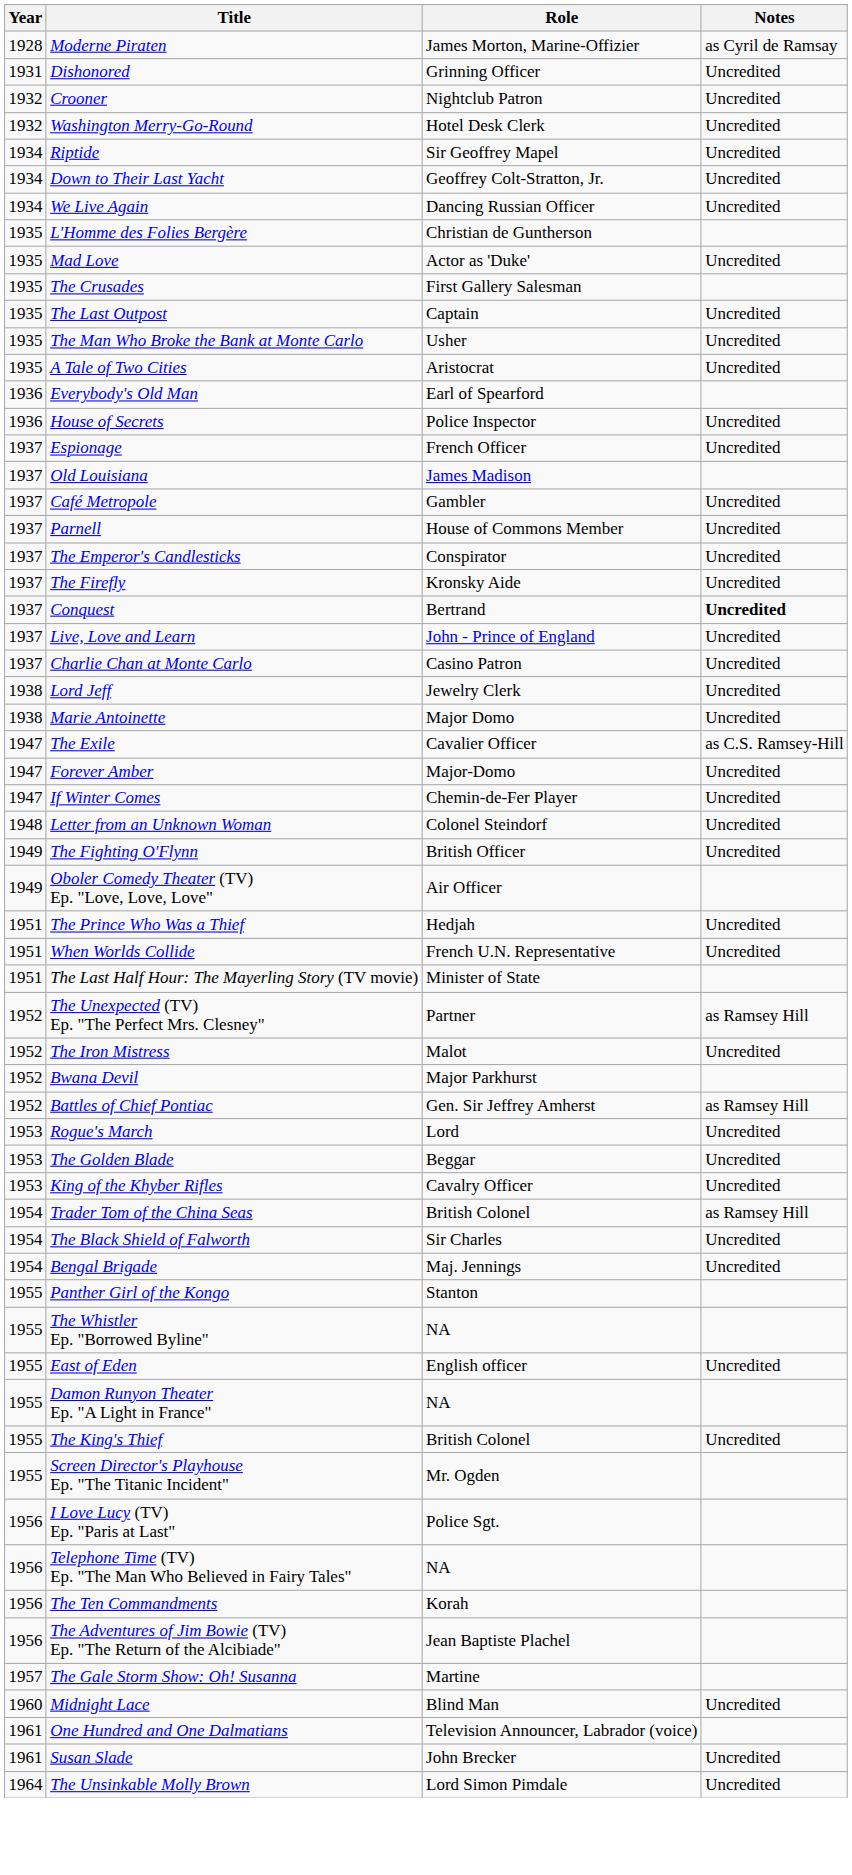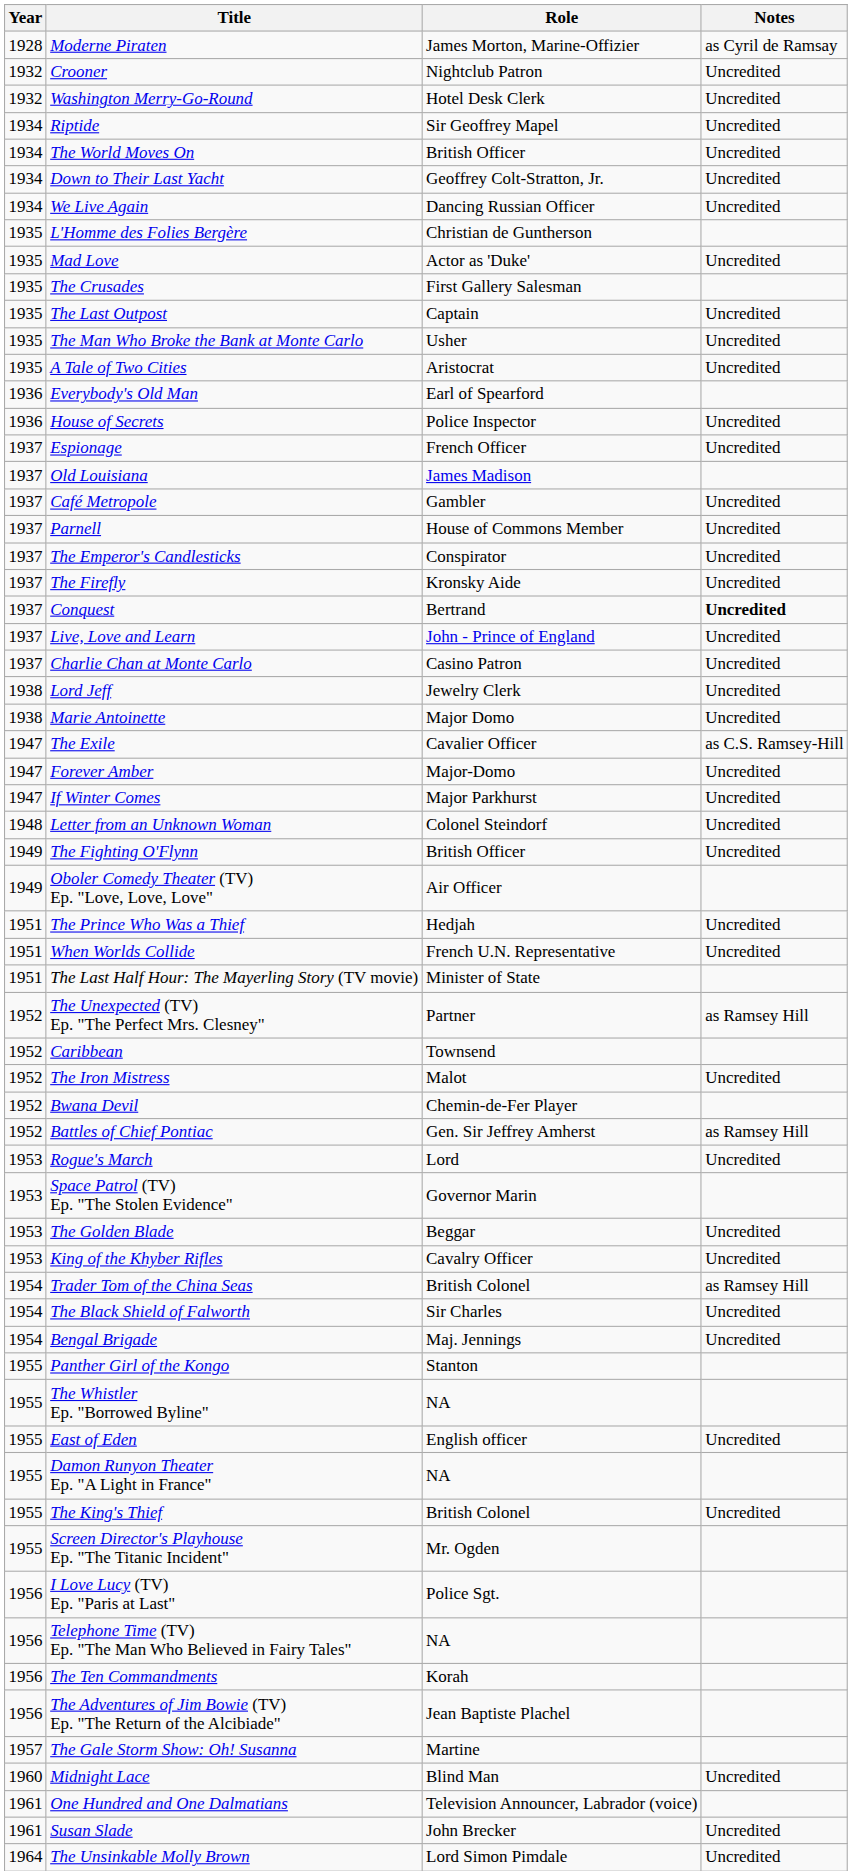 <table class="wikitable">
 <tr>
 <th>Year</th>
 <th>Title</th>
 <th>Role</th>
 <th>Notes</th>
 </tr>
 <tr>
 <td>1928</td>
 <td><em><a href='#'>Moderne Piraten</a></em></td>
 <td>James Morton, Marine-Offizier</td>
 <td>as Cyril de Ramsay</td>
-</tr>
-<tr>
-<td>1931</td>
-<td><em><a href='#'>Dishonored</a></em></td>
-<td>Grinning Officer</td>
-<td>Uncredited</td>
 </tr>
 <tr>
 <td>1932</td>
 <td><em><a href='#'>Crooner</a></em></td>
 <td>Nightclub Patron</td>
 <td>Uncredited</td>
 </tr>
 <tr>
 <td>1932</td>
 <td><em><a href='#'>Washington Merry-Go-Round</a></em></td>
 <td>Hotel Desk Clerk</td>
 <td>Uncredited</td>
 </tr>
 <tr>
 <td>1934</td>
 <td><em><a href='#'>Riptide</a></em></td>
 <td>Sir Geoffrey Mapel</td>
+<td>Uncredited</td>
+</tr>
+<tr>
+<td>1934</td>
+<td><em><a href='#'>The World Moves On</a></em></td>
+<td>British Officer</td>
 <td>Uncredited</td>
 </tr>
 <tr>
 <td>1934</td>
 <td><em><a href='#'>Down to Their Last Yacht</a></em></td>
 <td>Geoffrey Colt-Stratton, Jr.</td>
 <td>Uncredited</td>
 </tr>
 <tr>
 <td>1934</td>
 <td><em><a href='#'>We Live Again</a></em></td>
 <td>Dancing Russian Officer</td>
 <td>Uncredited</td>
 </tr>
 <tr>
 <td>1935</td>
 <td><em><a href='#'>L'Homme des Folies Bergère</a></em></td>
 <td>Christian de Guntherson</td>
 <td></td>
 </tr>
 <tr>
 <td>1935</td>
 <td><em><a href='#'>Mad Love</a></em></td>
 <td>Actor as 'Duke'</td>
 <td>Uncredited</td>
 </tr>
 <tr>
 <td>1935</td>
 <td><em><a href='#'>The Crusades</a></em></td>
 <td>First Gallery Salesman</td>
 <td></td>
 </tr>
 <tr>
 <td>1935</td>
 <td><em><a href='#'>The Last Outpost</a></em></td>
 <td>Captain</td>
 <td>Uncredited</td>
 </tr>
 <tr>
 <td>1935</td>
 <td><em><a href='#'>The Man Who Broke the Bank at Monte Carlo</a></em></td>
 <td>Usher</td>
 <td>Uncredited</td>
 </tr>
 <tr>
 <td>1935</td>
 <td><em><a href='#'>A Tale of Two Cities</a></em></td>
 <td>Aristocrat</td>
 <td>Uncredited</td>
 </tr>
 <tr>
 <td>1936</td>
 <td><em><a href='#'>Everybody's Old Man</a></em></td>
 <td>Earl of Spearford</td>
 <td></td>
 </tr>
 <tr>
 <td>1936</td>
 <td><em><a href='#'>House of Secrets</a></em></td>
 <td>Police Inspector</td>
 <td>Uncredited</td>
 </tr>
 <tr>
 <td>1937</td>
 <td><em><a href='#'>Espionage</a></em></td>
 <td>French Officer</td>
 <td>Uncredited</td>
 </tr>
 <tr>
 <td>1937</td>
 <td><em><a href='#'>Old Louisiana</a></em></td>
 <td><a href='#'>James Madison</a></td>
 <td></td>
 </tr>
 <tr>
 <td>1937</td>
 <td><em><a href='#'>Café Metropole</a></em></td>
 <td>Gambler</td>
 <td>Uncredited</td>
 </tr>
 <tr>
 <td>1937</td>
 <td><em><a href='#'>Parnell</a></em></td>
 <td>House of Commons Member</td>
 <td>Uncredited</td>
 </tr>
 <tr>
 <td>1937</td>
 <td><em><a href='#'>The Emperor's Candlesticks</a></em></td>
 <td>Conspirator</td>
 <td>Uncredited</td>
 </tr>
 <tr>
 <td>1937</td>
 <td><em><a href='#'>The Firefly</a></em></td>
 <td>Kronsky Aide</td>
 <td>Uncredited</td>
 </tr>
 <tr>
 <td>1937</td>
 <td><em><a href='#'>Conquest</a></em></td>
 <td>Bertrand</td>
 <td><strong>Uncredited</strong></td>
 </tr>
 <tr>
 <td>1937</td>
 <td><em><a href='#'>Live, Love and Learn</a></em></td>
 <td><a href='#'>John - Prince of England</a></td>
 <td>Uncredited</td>
 </tr>
 <tr>
 <td>1937</td>
 <td><em><a href='#'>Charlie Chan at Monte Carlo</a></em></td>
 <td>Casino Patron</td>
 <td>Uncredited</td>
 </tr>
 <tr>
 <td>1938</td>
 <td><em><a href='#'>Lord Jeff</a></em></td>
 <td>Jewelry Clerk</td>
 <td>Uncredited</td>
 </tr>
 <tr>
 <td>1938</td>
 <td><em><a href='#'>Marie Antoinette</a></em></td>
 <td>Major Domo</td>
 <td>Uncredited</td>
 </tr>
 <tr>
 <td>1947</td>
 <td><em><a href='#'>The Exile</a></em></td>
 <td>Cavalier Officer</td>
 <td>as C.S. Ramsey-Hill</td>
 </tr>
 <tr>
 <td>1947</td>
 <td><em><a href='#'>Forever Amber</a></em></td>
 <td>Major-Domo</td>
 <td>Uncredited</td>
 </tr>
 <tr>
 <td>1947</td>
 <td><em><a href='#'>If Winter Comes</a></em></td>
-<td>Chemin-de-Fer Player</td>
+<td>Major Parkhurst</td>
 <td>Uncredited</td>
 </tr>
 <tr>
 <td>1948</td>
 <td><em><a href='#'>Letter from an Unknown Woman</a></em></td>
 <td>Colonel Steindorf</td>
 <td>Uncredited</td>
 </tr>
 <tr>
 <td>1949</td>
 <td><em><a href='#'>The Fighting O'Flynn</a></em></td>
 <td>British Officer</td>
 <td>Uncredited</td>
 </tr>
 <tr>
 <td>1949</td>
 <td><em><a href='#'>Oboler Comedy Theater</a></em> (TV)<br>Ep. "Love, Love, Love"</td>
 <td>Air Officer</td>
 <td></td>
 </tr>
 <tr>
 <td>1951</td>
 <td><em><a href='#'>The Prince Who Was a Thief</a></em></td>
 <td>Hedjah</td>
 <td>Uncredited</td>
 </tr>
 <tr>
 <td>1951</td>
 <td><em><a href='#'>When Worlds Collide</a></em></td>
 <td>French U.N. Representative</td>
 <td>Uncredited</td>
 </tr>
 <tr>
 <td>1951</td>
 <td><em>The Last Half Hour: The Mayerling Story</em> (TV movie)</td>
 <td>Minister of State</td>
 <td></td>
 </tr>
 <tr>
 <td>1952</td>
 <td><em><a href='#'>The Unexpected</a></em> (TV)<br>Ep. "The Perfect Mrs. Clesney"</td>
 <td>Partner</td>
 <td>as Ramsey Hill</td>
 </tr>
 <tr>
 <td>1952</td>
+<td><em><a href='#'>Caribbean</a></em></td>
+<td>Townsend</td>
+<td></td>
+</tr>
+<tr>
+<td>1952</td>
 <td><em><a href='#'>The Iron Mistress</a></em></td>
 <td>Malot</td>
 <td>Uncredited</td>
 </tr>
 <tr>
 <td>1952</td>
 <td><em><a href='#'>Bwana Devil</a></em></td>
-<td>Major Parkhurst</td>
+<td>Chemin-de-Fer Player</td>
 <td></td>
 </tr>
 <tr>
 <td>1952</td>
 <td><em><a href='#'>Battles of Chief Pontiac</a></em></td>
 <td>Gen. Sir Jeffrey Amherst</td>
 <td>as Ramsey Hill</td>
 </tr>
 <tr>
 <td>1953</td>
 <td><em><a href='#'>Rogue's March</a></em></td>
 <td>Lord</td>
 <td>Uncredited</td>
+</tr>
+<tr>
+<td>1953</td>
+<td><em><a href='#'>Space Patrol</a></em> (TV)<br>Ep. "The Stolen Evidence"</td>
+<td>Governor Marin</td>
+<td></td>
 </tr>
 <tr>
 <td>1953</td>
 <td><em><a href='#'>The Golden Blade</a></em></td>
 <td>Beggar</td>
 <td>Uncredited</td>
 </tr>
 <tr>
 <td>1953</td>
 <td><em><a href='#'>King of the Khyber Rifles</a></em></td>
 <td>Cavalry Officer</td>
 <td>Uncredited</td>
 </tr>
 <tr>
 <td>1954</td>
 <td><em><a href='#'>Trader Tom of the China Seas</a></em></td>
 <td>British Colonel</td>
 <td>as Ramsey Hill</td>
 </tr>
 <tr>
 <td>1954</td>
 <td><em><a href='#'>The Black Shield of Falworth</a></em></td>
 <td>Sir Charles</td>
 <td>Uncredited</td>
 </tr>
 <tr>
 <td>1954</td>
 <td><em><a href='#'>Bengal Brigade</a></em></td>
 <td>Maj. Jennings</td>
 <td>Uncredited</td>
 </tr>
 <tr>
 <td>1955</td>
 <td><em><a href='#'>Panther Girl of the Kongo</a></em></td>
 <td>Stanton</td>
 <td></td>
 </tr>
 <tr>
 <td>1955</td>
 <td><em><a href='#'>The Whistler</a></em><br>Ep. "Borrowed Byline"</td>
 <td>NA</td>
 <td></td>
 </tr>
 <tr>
 <td>1955</td>
 <td><em><a href='#'>East of Eden</a></em></td>
 <td>English officer</td>
 <td>Uncredited</td>
 </tr>
 <tr>
 <td>1955</td>
 <td><em><a href='#'>Damon Runyon Theater</a></em><br>Ep. "A Light in France"</td>
 <td>NA</td>
 <td></td>
 </tr>
 <tr>
 <td>1955</td>
 <td><em><a href='#'>The King's Thief</a></em></td>
 <td>British Colonel</td>
 <td>Uncredited</td>
 </tr>
 <tr>
 <td>1955</td>
 <td><em><a href='#'>Screen Director's Playhouse</a></em><br>Ep. "The Titanic Incident"</td>
 <td>Mr. Ogden</td>
 <td></td>
 </tr>
 <tr>
 <td>1956</td>
 <td><em><a href='#'>I Love Lucy</a></em> (TV)<br>Ep. "Paris at Last"</td>
 <td>Police Sgt.</td>
 <td></td>
 </tr>
 <tr>
 <td>1956</td>
 <td><em><a href='#'>Telephone Time</a></em> (TV)<br>Ep. "The Man Who Believed in Fairy Tales"</td>
 <td>NA</td>
 <td></td>
 </tr>
 <tr>
 <td>1956</td>
 <td><em><a href='#'>The Ten Commandments</a></em></td>
 <td>Korah</td>
 <td></td>
 </tr>
 <tr>
 <td>1956</td>
 <td><em><a href='#'>The Adventures of Jim Bowie</a></em> (TV)<br>Ep. "The Return of the Alcibiade"</td>
 <td>Jean Baptiste Plachel</td>
 <td></td>
 </tr>
 <tr>
 <td>1957</td>
 <td><em><a href='#'>The Gale Storm Show: Oh! Susanna</a></em></td>
 <td>Martine</td>
 <td></td>
 </tr>
 <tr>
 <td>1960</td>
 <td><em><a href='#'>Midnight Lace</a></em></td>
 <td>Blind Man</td>
 <td>Uncredited</td>
 </tr>
 <tr>
 <td>1961</td>
 <td><em><a href='#'>One Hundred and One Dalmatians</a></em></td>
 <td>Television Announcer, Labrador (voice)</td>
 <td></td>
 </tr>
 <tr>
 <td>1961</td>
 <td><em><a href='#'>Susan Slade</a></em></td>
 <td>John Brecker</td>
 <td>Uncredited</td>
 </tr>
 <tr>
 <td>1964</td>
 <td><em><a href='#'>The Unsinkable Molly Brown</a></em></td>
 <td>Lord Simon Pimdale</td>
 <td>Uncredited</td>
 </tr>
 </table>
